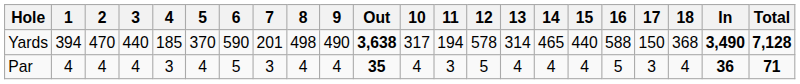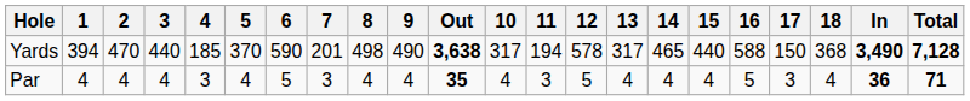 <table class="wikitable" style="font-size:90%; text-align:center">
 <tr>
 <th align=left>Hole</th>
 <th>1</th>
 <th>2</th>
 <th>3</th>
 <th>4</th>
 <th>5</th>
 <th>6</th>
 <th>7</th>
 <th>8</th>
 <th>9</th>
 <th>Out</th>
 <th>10</th>
 <th>11</th>
 <th>12</th>
 <th>13</th>
 <th>14</th>
 <th>15</th>
 <th>16</th>
 <th>17</th>
 <th>18</th>
 <th>In</th>
 <th>Total</th>
 </tr>
 <tr>
 <td align=left>Yards</td>
 <td>394</td>
 <td>470</td>
 <td>440</td>
 <td>185</td>
 <td>370</td>
 <td>590</td>
 <td>201</td>
 <td>498</td>
 <td>490</td>
 <td><strong>3,638</strong></td>
 <td>317</td>
 <td>194</td>
 <td>578</td>
-<td>314</td>
+<td>317</td>
 <td>465</td>
 <td>440</td>
 <td>588</td>
 <td>150</td>
 <td>368</td>
 <td><strong>3,490</strong></td>
 <td><strong>7,128</strong></td>
 </tr>
 <tr>
 <td align=left>Par</td>
 <td>4</td>
 <td>4</td>
 <td>4</td>
 <td>3</td>
 <td>4</td>
 <td>5</td>
 <td>3</td>
 <td>4</td>
 <td>4</td>
 <td><strong>35</strong></td>
 <td>4</td>
 <td>3</td>
 <td>5</td>
 <td>4</td>
 <td>4</td>
 <td>4</td>
 <td>5</td>
 <td>3</td>
 <td>4</td>
 <td><strong>36</strong></td>
 <td><strong>71</strong></td>
 </tr>
 </table>
